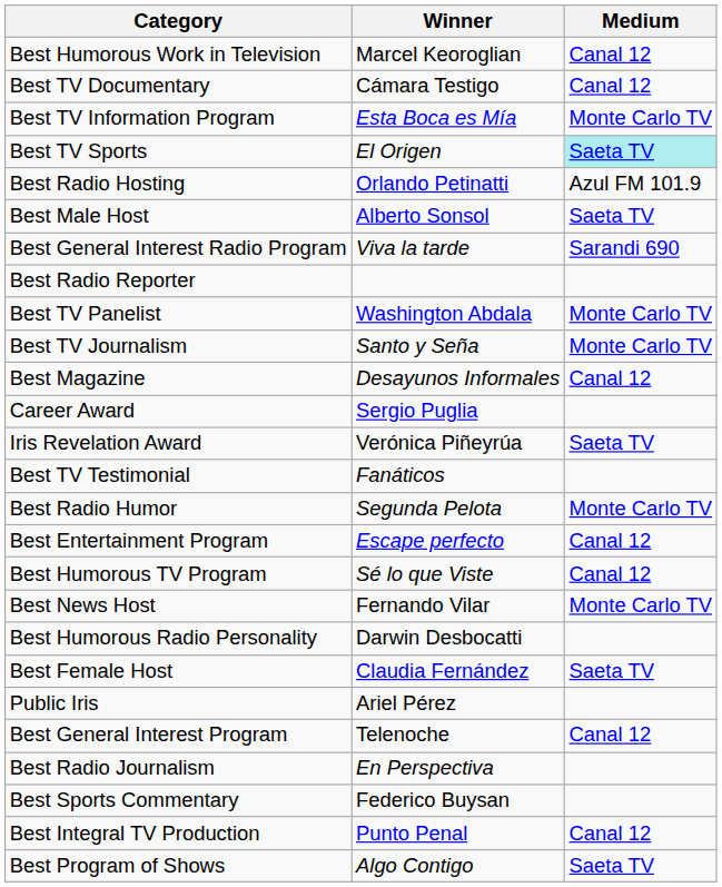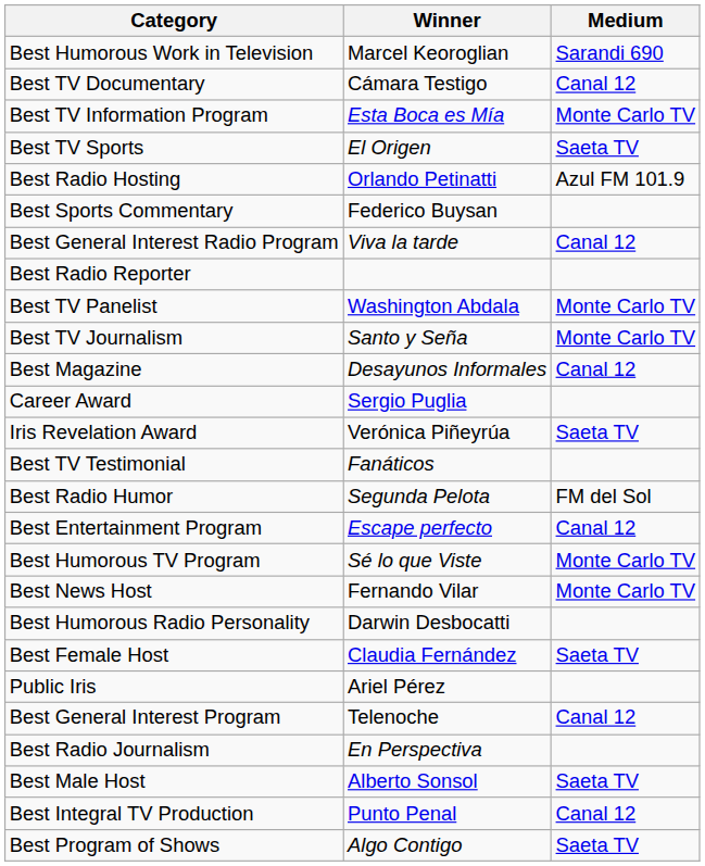 <table class="wikitable">
 <tr>
 <th>Category</th>
 <th>Winner</th>
 <th>Medium</th>
 </tr>
 <tr>
 <td>Best Humorous Work in Television</td>
 <td>Marcel Keoroglian</td>
-<td><a href='#'>Canal 12</a></td>
+<td><a href='#'>Sarandi 690</a></td>
 </tr>
 <tr>
 <td>Best TV Documentary</td>
 <td>Cámara Testigo</td>
 <td><a href='#'>Canal 12</a></td>
 </tr>
 <tr>
 <td>Best TV Information Program</td>
 <td><em><a href='#'>Esta Boca es Mía</a></em></td>
 <td><a href='#'>Monte Carlo TV</a></td>
 </tr>
 <tr>
 <td>Best TV Sports</td>
 <td><em>El Origen</em></td>
-<td style="background: paleturquoise;"><a href='#'>Saeta TV</a></td>
+<td><a href='#'>Saeta TV</a></td>
 </tr>
 <tr>
 <td>Best Radio Hosting</td>
 <td><a href='#'>Orlando Petinatti</a></td>
 <td>Azul FM 101.9</td>
 </tr>
 <tr>
-<td>Best Male Host</td>
-<td><a href='#'>Alberto Sonsol</a></td>
-<td><a href='#'>Saeta TV</a></td>
+<td>Best Sports Commentary</td>
+<td>Federico Buysan</td>
+<td></td>
 </tr>
 <tr>
 <td>Best General Interest Radio Program</td>
 <td><em>Viva la tarde</em></td>
-<td><a href='#'>Sarandi 690</a></td>
+<td><a href='#'>Canal 12</a></td>
 </tr>
 <tr>
 <td>Best Radio Reporter</td>
 <td></td>
 <td></td>
 </tr>
 <tr>
 <td>Best TV Panelist</td>
 <td><a href='#'>Washington Abdala</a></td>
 <td><a href='#'>Monte Carlo TV</a></td>
 </tr>
 <tr>
 <td>Best TV Journalism</td>
 <td><em>Santo y Seña</em></td>
 <td><a href='#'>Monte Carlo TV</a></td>
 </tr>
 <tr>
 <td>Best Magazine</td>
 <td><em>Desayunos Informales</em></td>
 <td><a href='#'>Canal 12</a></td>
 </tr>
 <tr>
 <td>Career Award</td>
 <td><a href='#'>Sergio Puglia</a></td>
 <td></td>
 </tr>
 <tr>
 <td>Iris Revelation Award</td>
 <td>Verónica Piñeyrúa</td>
 <td><a href='#'>Saeta TV</a></td>
 </tr>
 <tr>
 <td>Best TV Testimonial</td>
 <td><em>Fanáticos</em></td>
 <td></td>
 </tr>
 <tr>
 <td>Best Radio Humor</td>
 <td><em>Segunda Pelota</em></td>
-<td><a href='#'>Monte Carlo TV</a></td>
+<td>FM del Sol</td>
 </tr>
 <tr>
 <td>Best Entertainment Program</td>
 <td><em><a href='#'>Escape perfecto</a></em></td>
 <td><a href='#'>Canal 12</a></td>
 </tr>
 <tr>
 <td>Best Humorous TV Program</td>
 <td><em>Sé lo que Viste</em></td>
-<td><a href='#'>Canal 12</a></td>
+<td><a href='#'>Monte Carlo TV</a></td>
 </tr>
 <tr>
 <td>Best News Host</td>
 <td>Fernando Vilar</td>
 <td><a href='#'>Monte Carlo TV</a></td>
 </tr>
 <tr>
 <td>Best Humorous Radio Personality</td>
 <td>Darwin Desbocatti</td>
 <td></td>
 </tr>
 <tr>
 <td>Best Female Host</td>
 <td><a href='#'>Claudia Fernández</a></td>
 <td><a href='#'>Saeta TV</a></td>
 </tr>
 <tr>
 <td>Public Iris</td>
 <td>Ariel Pérez</td>
 <td></td>
 </tr>
 <tr>
 <td>Best General Interest Program</td>
 <td>Telenoche</td>
 <td><a href='#'>Canal 12</a></td>
 </tr>
 <tr>
 <td>Best Radio Journalism</td>
 <td><em>En Perspectiva</em></td>
 <td></td>
 </tr>
 <tr>
-<td>Best Sports Commentary</td>
-<td>Federico Buysan</td>
-<td></td>
+<td>Best Male Host</td>
+<td><a href='#'>Alberto Sonsol</a></td>
+<td><a href='#'>Saeta TV</a></td>
 </tr>
 <tr>
 <td>Best Integral TV Production</td>
 <td><a href='#'>Punto Penal</a></td>
 <td><a href='#'>Canal 12</a></td>
 </tr>
 <tr>
 <td>Best Program of Shows</td>
 <td><em>Algo Contigo</em></td>
 <td><a href='#'>Saeta TV</a></td>
 </tr>
 </table>
